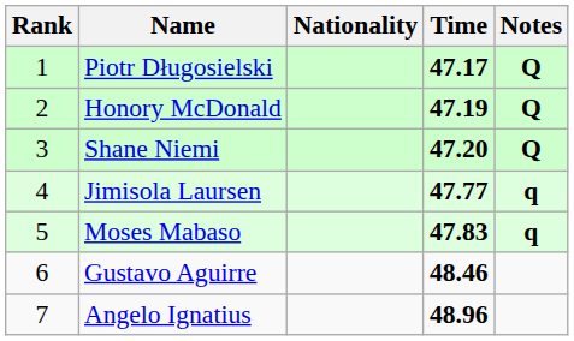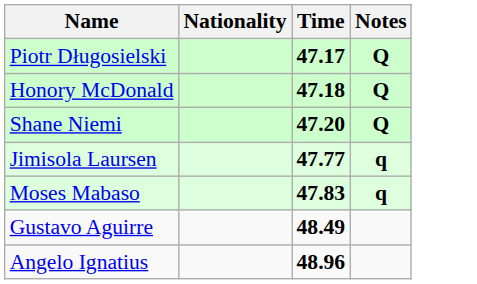 <table class="wikitable sortable" style="text-align:center">
 <tr>
-<th>Rank</th>
 <th>Name</th>
 <th>Nationality</th>
 <th>Time</th>
 <th>Notes</th>
 </tr>
 <tr bgcolor=ccffcc>
-<td>1</td>
 <td align=left><a href='#'>Piotr Długosielski</a></td>
 <td align=left></td>
 <td><strong>47.17</strong></td>
 <td><strong>Q</strong></td>
 </tr>
 <tr bgcolor=ccffcc>
-<td>2</td>
 <td align=left><a href='#'>Honory McDonald</a></td>
 <td align=left></td>
-<td><strong>47.19</strong></td>
+<td><strong>47.18</strong></td>
 <td><strong>Q</strong></td>
 </tr>
 <tr bgcolor=ccffcc>
-<td>3</td>
 <td align=left><a href='#'>Shane Niemi</a></td>
 <td align=left></td>
 <td><strong>47.20</strong></td>
 <td><strong>Q</strong></td>
 </tr>
 <tr bgcolor=ddffdd>
-<td>4</td>
 <td align=left><a href='#'>Jimisola Laursen</a></td>
 <td align=left></td>
 <td><strong>47.77</strong></td>
 <td><strong>q</strong></td>
 </tr>
 <tr bgcolor=ddffdd>
-<td>5</td>
 <td align=left><a href='#'>Moses Mabaso</a></td>
 <td align=left></td>
 <td><strong>47.83</strong></td>
 <td><strong>q</strong></td>
 </tr>
 <tr>
-<td>6</td>
 <td align=left><a href='#'>Gustavo Aguirre</a></td>
 <td align=left></td>
-<td><strong>48.46</strong></td>
+<td><strong>48.49</strong></td>
 <td></td>
 </tr>
 <tr>
-<td>7</td>
 <td align=left><a href='#'>Angelo Ignatius</a></td>
 <td align=left></td>
 <td><strong>48.96</strong></td>
 <td></td>
 </tr>
 </table>
